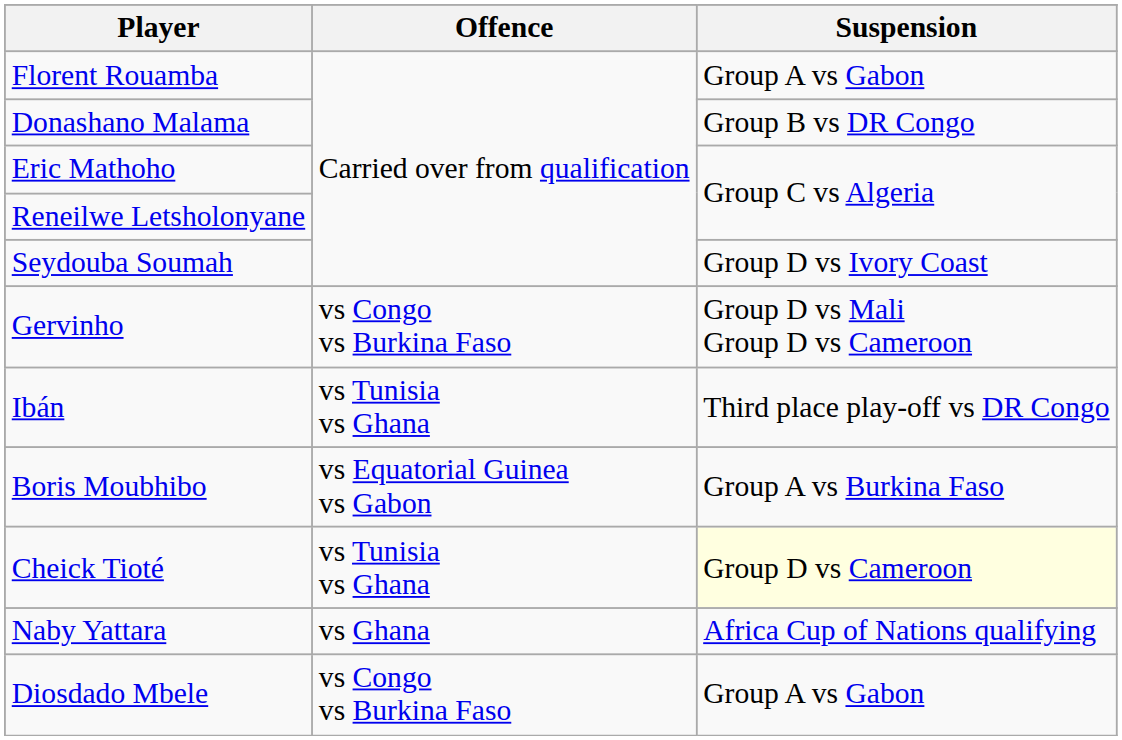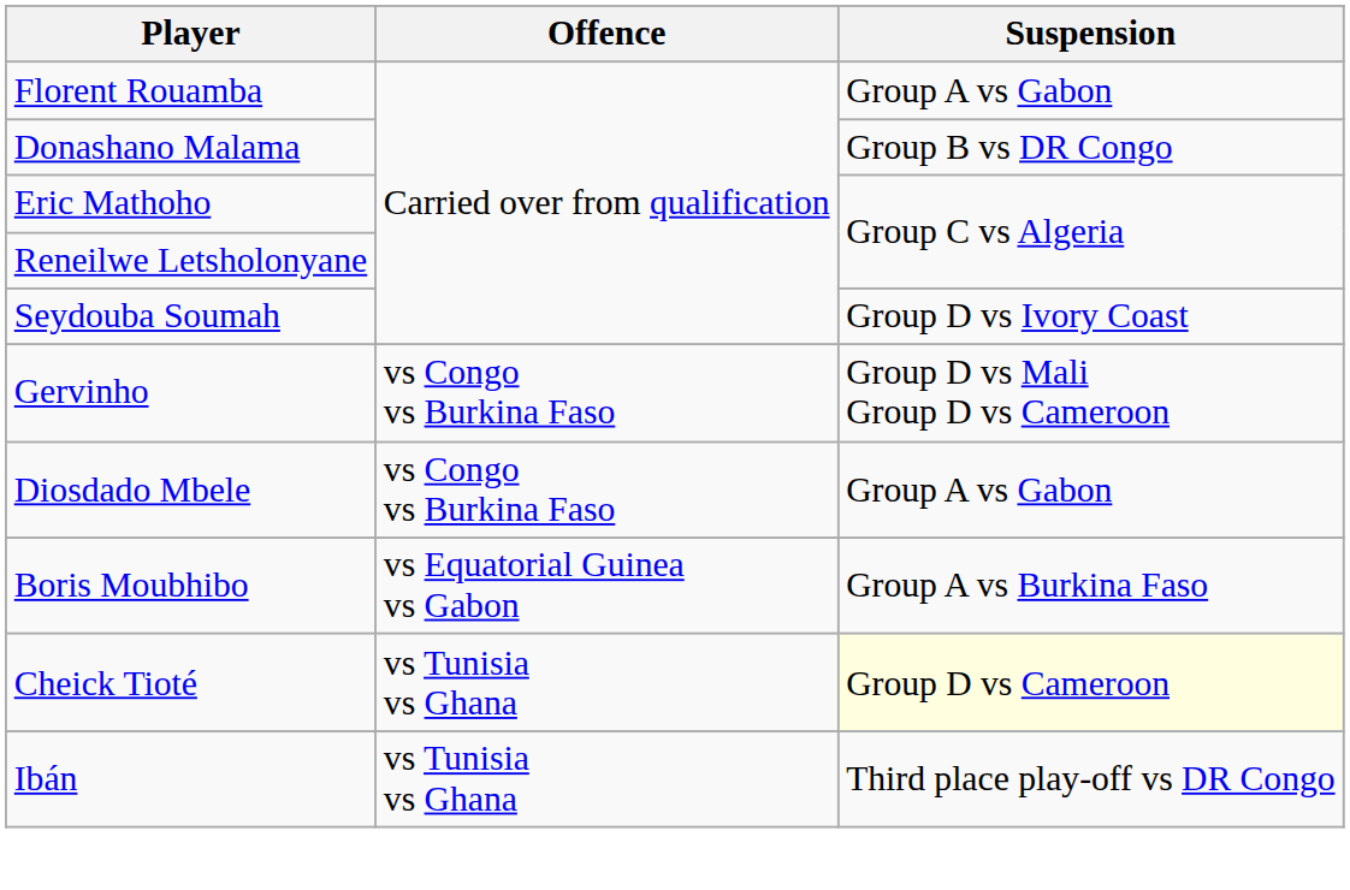 <table class="wikitable">
 <tr>
 <th>Player</th>
 <th>Offence</th>
 <th>Suspension</th>
 </tr>
 <tr>
 <td> <a href='#'>Florent Rouamba</a></td>
 <td rowspan=5>Carried over from <a href='#'>qualification</a></td>
 <td>Group A vs <a href='#'>Gabon</a></td>
 </tr>
 <tr>
 <td> <a href='#'>Donashano Malama</a></td>
 <td>Group B vs <a href='#'>DR Congo</a></td>
 </tr>
 <tr>
 <td> <a href='#'>Eric Mathoho</a></td>
 <td rowspan=2>Group C vs <a href='#'>Algeria</a></td>
 </tr>
 <tr>
 <td> <a href='#'>Reneilwe Letsholonyane</a></td>
 </tr>
 <tr>
 <td> <a href='#'>Seydouba Soumah</a></td>
 <td>Group D vs <a href='#'>Ivory Coast</a></td>
 </tr>
 <tr>
 <td> <a href='#'>Gervinho</a></td>
 <td> vs <a href='#'>Congo</a><br> vs <a href='#'>Burkina Faso</a></td>
 <td>Group D vs <a href='#'>Mali</a><br>Group D vs <a href='#'>Cameroon</a></td>
 </tr>
 <tr>
-<td> <a href='#'>Ibán</a></td>
-<td> vs <a href='#'>Tunisia</a><br> vs <a href='#'>Ghana</a></td>
-<td>Third place play-off vs <a href='#'>DR Congo</a></td>
+<td> <a href='#'>Diosdado Mbele</a></td>
+<td> vs <a href='#'>Congo</a><br> vs <a href='#'>Burkina Faso</a></td>
+<td>Group A vs <a href='#'>Gabon</a></td>
 </tr>
 <tr>
 <td> <a href='#'>Boris Moubhibo</a></td>
 <td> vs <a href='#'>Equatorial Guinea</a><br> vs <a href='#'>Gabon</a></td>
 <td>Group A vs <a href='#'>Burkina Faso</a></td>
 </tr>
 <tr>
 <td> <a href='#'>Cheick Tioté</a></td>
 <td> vs <a href='#'>Tunisia</a><br> vs <a href='#'>Ghana</a></td>
 <td style="background: lightyellow;">Group D vs <a href='#'>Cameroon</a></td>
 </tr>
 <tr>
-<td> <a href='#'>Naby Yattara</a></td>
-<td> vs <a href='#'>Ghana</a></td>
-<td><a href='#'>Africa Cup of Nations qualifying</a></td>
-</tr>
-<tr>
-<td> <a href='#'>Diosdado Mbele</a></td>
-<td> vs <a href='#'>Congo</a><br> vs <a href='#'>Burkina Faso</a></td>
-<td>Group A vs <a href='#'>Gabon</a></td>
+<td> <a href='#'>Ibán</a></td>
+<td> vs <a href='#'>Tunisia</a><br> vs <a href='#'>Ghana</a></td>
+<td>Third place play-off vs <a href='#'>DR Congo</a></td>
 </tr>
 </table>
